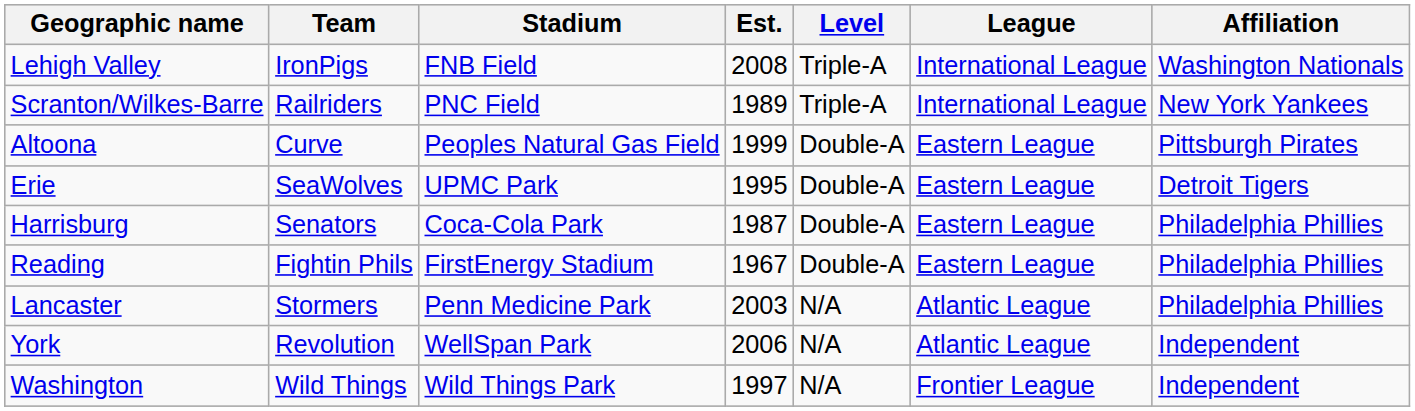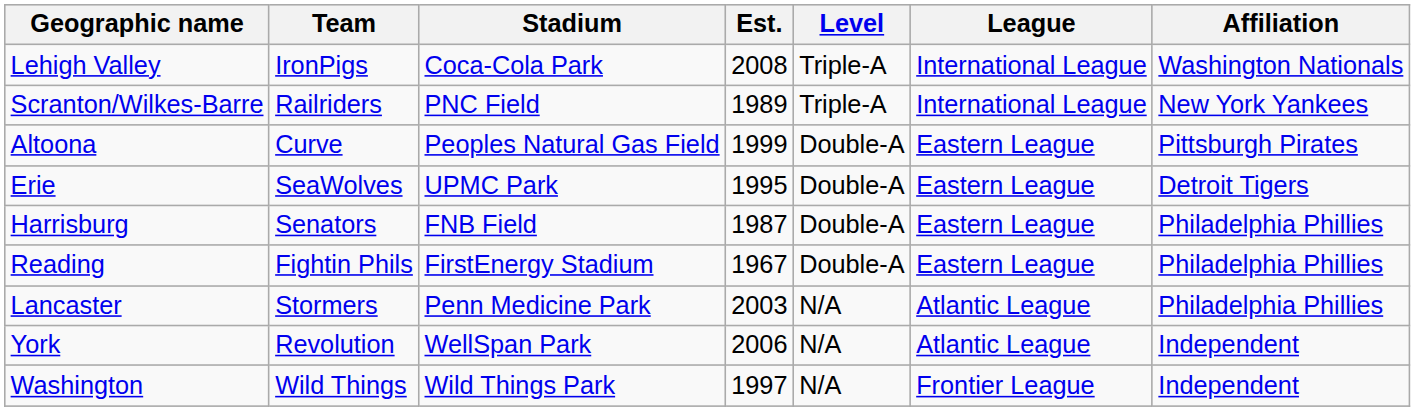 <table class="sortable wikitable">
 <tr>
 <th>Geographic name</th>
 <th>Team</th>
 <th>Stadium</th>
 <th>Est.</th>
 <th><a href='#'>Level</a></th>
 <th>League</th>
 <th>Affiliation</th>
 </tr>
 <tr>
 <td><a href='#'>Lehigh Valley</a></td>
 <td><a href='#'>IronPigs</a></td>
-<td><a href='#'>FNB Field</a></td>
+<td><a href='#'>Coca-Cola Park</a></td>
 <td>2008</td>
 <td>Triple-A</td>
 <td><a href='#'>International League</a></td>
 <td><a href='#'>Washington Nationals</a></td>
 </tr>
 <tr>
 <td><a href='#'>Scranton/Wilkes-Barre</a></td>
 <td><a href='#'>Railriders</a></td>
 <td><a href='#'>PNC Field</a></td>
 <td>1989</td>
 <td>Triple-A</td>
 <td><a href='#'>International League</a></td>
 <td><a href='#'>New York Yankees</a></td>
 </tr>
 <tr>
 <td><a href='#'>Altoona</a></td>
 <td><a href='#'>Curve</a></td>
 <td><a href='#'>Peoples Natural Gas Field</a></td>
 <td>1999</td>
 <td>Double-A</td>
 <td><a href='#'>Eastern League</a></td>
 <td><a href='#'>Pittsburgh Pirates</a></td>
 </tr>
 <tr>
 <td><a href='#'>Erie</a></td>
 <td><a href='#'>SeaWolves</a></td>
 <td><a href='#'>UPMC Park</a></td>
 <td>1995</td>
 <td>Double-A</td>
 <td><a href='#'>Eastern League</a></td>
 <td><a href='#'>Detroit Tigers</a></td>
 </tr>
 <tr>
 <td><a href='#'>Harrisburg</a></td>
 <td><a href='#'>Senators</a></td>
-<td><a href='#'>Coca-Cola Park</a></td>
+<td><a href='#'>FNB Field</a></td>
 <td>1987</td>
 <td>Double-A</td>
 <td><a href='#'>Eastern League</a></td>
 <td><a href='#'>Philadelphia Phillies</a></td>
 </tr>
 <tr>
 <td><a href='#'>Reading</a></td>
 <td><a href='#'>Fightin Phils</a></td>
 <td><a href='#'>FirstEnergy Stadium</a></td>
 <td>1967</td>
 <td>Double-A</td>
 <td><a href='#'>Eastern League</a></td>
 <td><a href='#'>Philadelphia Phillies</a></td>
 </tr>
 <tr>
 <td><a href='#'>Lancaster</a></td>
 <td><a href='#'>Stormers</a></td>
 <td><a href='#'>Penn Medicine Park</a></td>
 <td>2003</td>
 <td>N/A</td>
 <td><a href='#'>Atlantic League</a></td>
 <td><a href='#'>Philadelphia Phillies</a></td>
 </tr>
 <tr>
 <td><a href='#'>York</a></td>
 <td><a href='#'>Revolution</a></td>
 <td><a href='#'>WellSpan Park</a></td>
 <td>2006</td>
 <td>N/A</td>
 <td><a href='#'>Atlantic League</a></td>
 <td><a href='#'>Independent</a></td>
 </tr>
 <tr>
 <td><a href='#'>Washington</a></td>
 <td><a href='#'>Wild Things</a></td>
 <td><a href='#'>Wild Things Park</a></td>
 <td>1997</td>
 <td>N/A</td>
 <td><a href='#'>Frontier League</a></td>
 <td><a href='#'>Independent</a></td>
 </tr>
 </table>
